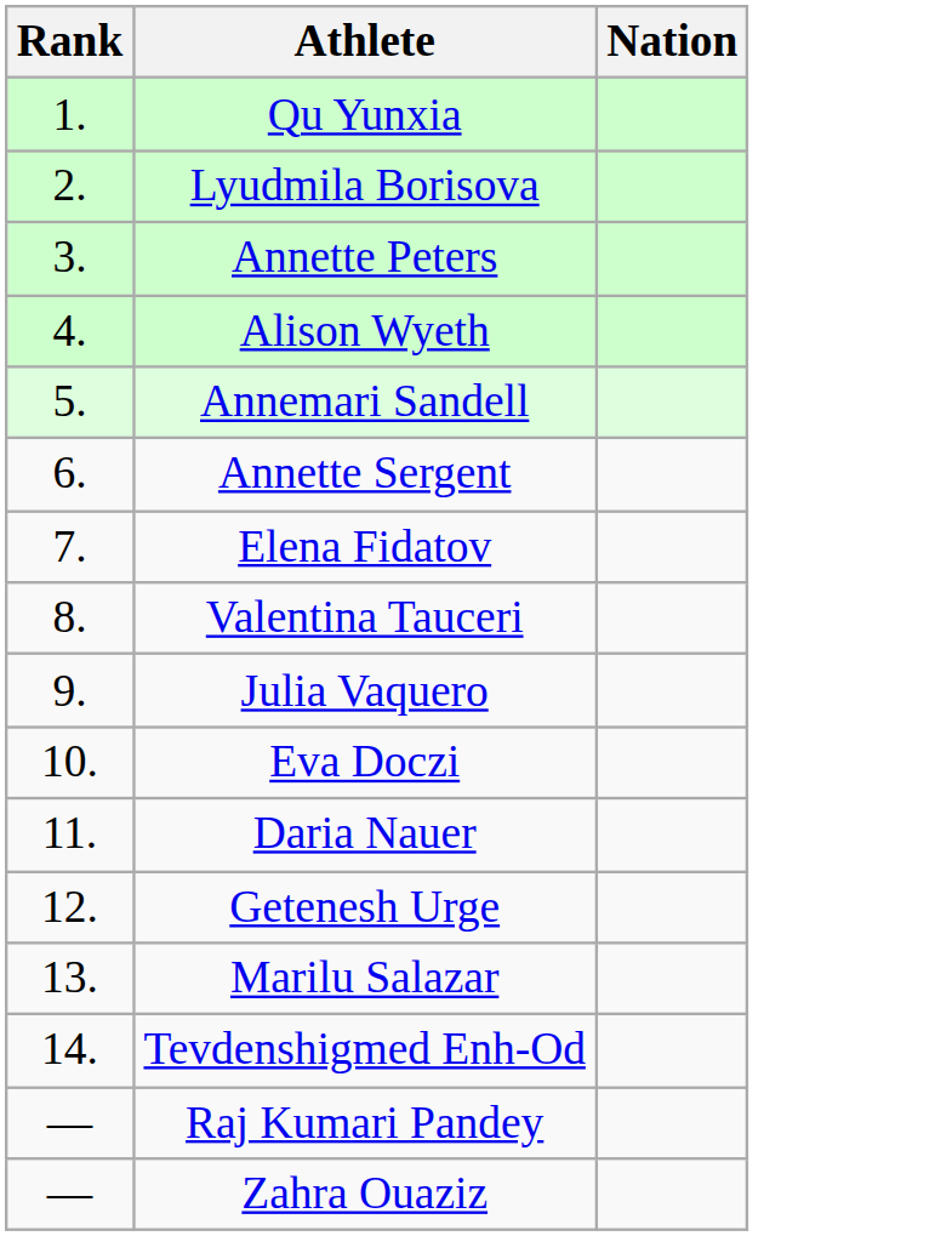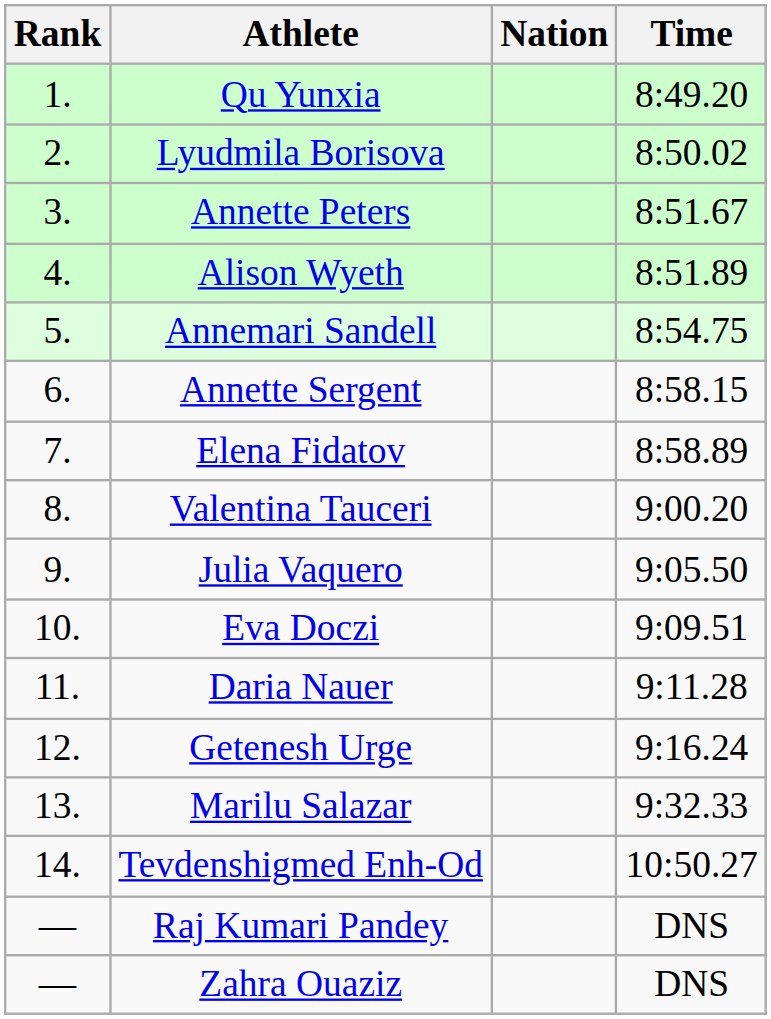 <table class=wikitable style="text-align:center">
 <tr>
 <th>Rank</th>
 <th>Athlete</th>
 <th>Nation</th>
+<th>Time</th>
 </tr>
 <tr style="background:#ccffcc;">
 <td>1.</td>
 <td><a href='#'>Qu Yunxia</a></td>
 <td align=left></td>
+<td>8:49.20</td>
 </tr>
 <tr style="background:#ccffcc;">
 <td>2.</td>
 <td><a href='#'>Lyudmila Borisova</a></td>
 <td align=left></td>
+<td>8:50.02</td>
 </tr>
 <tr style="background:#ccffcc;">
 <td>3.</td>
 <td><a href='#'>Annette Peters</a></td>
 <td align=left></td>
+<td>8:51.67</td>
 </tr>
 <tr style="background:#ccffcc;">
 <td>4.</td>
 <td><a href='#'>Alison Wyeth</a></td>
 <td align=left></td>
+<td>8:51.89</td>
 </tr>
 <tr style="background:#ddffdd;">
 <td>5.</td>
 <td><a href='#'>Annemari Sandell</a></td>
 <td align=left></td>
+<td>8:54.75</td>
 </tr>
 <tr>
 <td>6.</td>
 <td><a href='#'>Annette Sergent</a></td>
 <td align=left></td>
+<td>8:58.15</td>
 </tr>
 <tr>
 <td>7.</td>
 <td><a href='#'>Elena Fidatov</a></td>
 <td align=left></td>
+<td>8:58.89</td>
 </tr>
 <tr>
 <td>8.</td>
 <td><a href='#'>Valentina Tauceri</a></td>
 <td align=left></td>
+<td>9:00.20</td>
 </tr>
 <tr>
 <td>9.</td>
 <td><a href='#'>Julia Vaquero</a></td>
 <td align=left></td>
+<td>9:05.50</td>
 </tr>
 <tr>
 <td>10.</td>
 <td><a href='#'>Eva Doczi</a></td>
 <td align=left></td>
+<td>9:09.51</td>
 </tr>
 <tr>
 <td>11.</td>
 <td><a href='#'>Daria Nauer</a></td>
 <td align=left></td>
+<td>9:11.28</td>
 </tr>
 <tr>
 <td>12.</td>
 <td><a href='#'>Getenesh Urge</a></td>
 <td align=left></td>
+<td>9:16.24</td>
 </tr>
 <tr>
 <td>13.</td>
 <td><a href='#'>Marilu Salazar</a></td>
 <td align=left></td>
+<td>9:32.33</td>
 </tr>
 <tr>
 <td>14.</td>
 <td><a href='#'>Tevdenshigmed Enh-Od</a></td>
 <td align=left></td>
+<td>10:50.27</td>
 </tr>
 <tr>
 <td>—</td>
 <td><a href='#'>Raj Kumari Pandey</a></td>
 <td align=left></td>
+<td>DNS</td>
 </tr>
 <tr>
 <td>—</td>
 <td><a href='#'>Zahra Ouaziz</a></td>
 <td align=left></td>
+<td>DNS</td>
 </tr>
 </table>
